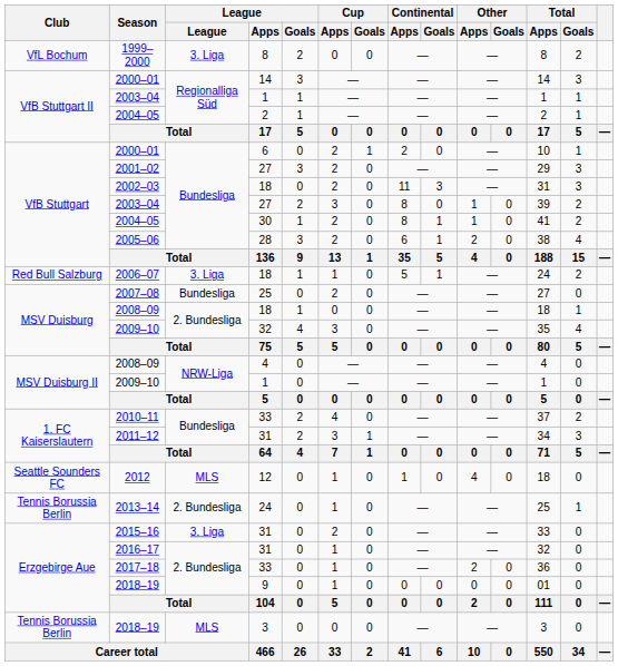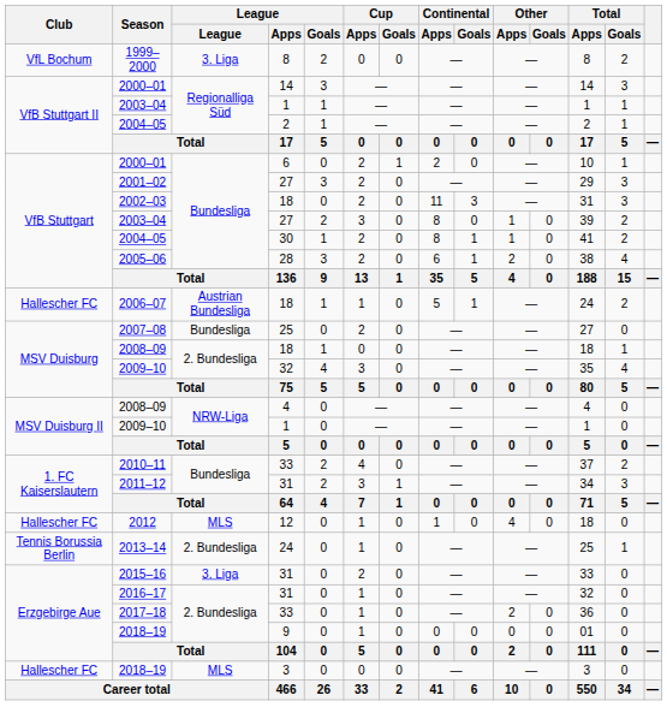 <table class="wikitable" style="text-align:center">
 <tr>
 <th rowspan="2">Club</th>
 <th rowspan="2">Season</th>
 <th colspan="3">League</th>
 <th colspan="2">Cup</th>
 <th colspan="2">Continental</th>
 <th colspan="2">Other</th>
 <th colspan="2">Total</th>
 <th rowspan="2"></th>
 </tr>
 <tr>
 <th>League</th>
 <th>Apps</th>
 <th>Goals</th>
 <th>Apps</th>
 <th>Goals</th>
 <th>Apps</th>
 <th>Goals</th>
 <th>Apps</th>
 <th>Goals</th>
 <th>Apps</th>
 <th>Goals</th>
 </tr>
 <tr>
 <td><a href='#'>VfL Bochum</a></td>
 <td><a href='#'>1999–2000</a></td>
 <td><a href='#'>3. Liga</a></td>
 <td>8</td>
 <td>2</td>
 <td>0</td>
 <td>0</td>
 <td colspan="2">—</td>
 <td colspan="2">—</td>
 <td>8</td>
 <td>2</td>
 <td></td>
 </tr>
 <tr>
 <td rowspan="4"><a href='#'>VfB Stuttgart II</a></td>
 <td><a href='#'>2000–01</a></td>
 <td rowspan="3"><a href='#'>Regionalliga Süd</a></td>
 <td>14</td>
 <td>3</td>
 <td colspan="2">—</td>
 <td colspan="2">—</td>
 <td colspan="2">—</td>
 <td>14</td>
 <td>3</td>
 <td></td>
 </tr>
 <tr>
 <td><a href='#'>2003–04</a></td>
 <td>1</td>
 <td>1</td>
 <td colspan="2">—</td>
 <td colspan="2">—</td>
 <td colspan="2">—</td>
 <td>1</td>
 <td>1</td>
 <td></td>
 </tr>
 <tr>
 <td><a href='#'>2004–05</a></td>
 <td>2</td>
 <td>1</td>
 <td colspan="2">—</td>
 <td colspan="2">—</td>
 <td colspan="2">—</td>
 <td>2</td>
 <td>1</td>
 <td></td>
 </tr>
 <tr>
 <th colspan="2">Total</th>
 <th>17</th>
 <th>5</th>
 <th>0</th>
 <th>0</th>
 <th>0</th>
 <th>0</th>
 <th>0</th>
 <th>0</th>
 <th>17</th>
 <th>5</th>
 <th>—</th>
 </tr>
 <tr>
 <td rowspan="7"><a href='#'>VfB Stuttgart</a></td>
 <td><a href='#'>2000–01</a></td>
 <td rowspan="6"><a href='#'>Bundesliga</a></td>
 <td>6</td>
 <td>0</td>
 <td>2</td>
 <td>1</td>
 <td>2</td>
 <td>0</td>
 <td colspan="2">—</td>
 <td>10</td>
 <td>1</td>
 <td></td>
 </tr>
 <tr>
 <td><a href='#'>2001–02</a></td>
 <td>27</td>
 <td>3</td>
 <td>2</td>
 <td>0</td>
 <td colspan="2">—</td>
 <td colspan="2">—</td>
 <td>29</td>
 <td>3</td>
 <td></td>
 </tr>
 <tr>
 <td><a href='#'>2002–03</a></td>
 <td>18</td>
 <td>0</td>
 <td>2</td>
 <td>0</td>
 <td>11</td>
 <td>3</td>
 <td colspan="2">—</td>
 <td>31</td>
 <td>3</td>
 <td></td>
 </tr>
 <tr>
 <td><a href='#'>2003–04</a></td>
 <td>27</td>
 <td>2</td>
 <td>3</td>
 <td>0</td>
 <td>8</td>
 <td>0</td>
 <td>1</td>
 <td>0</td>
 <td>39</td>
 <td>2</td>
 <td></td>
 </tr>
 <tr>
 <td><a href='#'>2004–05</a></td>
 <td>30</td>
 <td>1</td>
 <td>2</td>
 <td>0</td>
 <td>8</td>
 <td>1</td>
 <td>1</td>
 <td>0</td>
 <td>41</td>
 <td>2</td>
 <td></td>
 </tr>
 <tr>
 <td><a href='#'>2005–06</a></td>
 <td>28</td>
 <td>3</td>
 <td>2</td>
 <td>0</td>
 <td>6</td>
 <td>1</td>
 <td>2</td>
 <td>0</td>
 <td>38</td>
 <td>4</td>
 <td></td>
 </tr>
 <tr>
 <th colspan="2">Total</th>
 <th>136</th>
 <th>9</th>
 <th>13</th>
 <th>1</th>
 <th>35</th>
 <th>5</th>
 <th>4</th>
 <th>0</th>
 <th>188</th>
 <th>15</th>
 <th>—</th>
 </tr>
 <tr>
-<td><a href='#'>Red Bull Salzburg</a></td>
+<td><a href='#'>Hallescher FC</a></td>
 <td><a href='#'>2006–07</a></td>
-<td><a href='#'>3. Liga</a></td>
+<td><a href='#'>Austrian Bundesliga</a></td>
 <td>18</td>
 <td>1</td>
 <td>1</td>
 <td>0</td>
 <td>5</td>
 <td>1</td>
 <td colspan="2">—</td>
 <td>24</td>
 <td>2</td>
 <td></td>
 </tr>
 <tr>
 <td rowspan="4"><a href='#'>MSV Duisburg</a></td>
 <td><a href='#'>2007–08</a></td>
 <td>Bundesliga</td>
 <td>25</td>
 <td>0</td>
 <td>2</td>
 <td>0</td>
 <td colspan="2">—</td>
 <td colspan="2">—</td>
 <td>27</td>
 <td>0</td>
 <td></td>
 </tr>
 <tr>
 <td><a href='#'>2008–09</a></td>
 <td rowspan="2">2. Bundesliga</td>
 <td>18</td>
 <td>1</td>
 <td>0</td>
 <td>0</td>
 <td colspan="2">—</td>
 <td colspan="2">—</td>
 <td>18</td>
 <td>1</td>
 <td></td>
 </tr>
 <tr>
 <td><a href='#'>2009–10</a></td>
 <td>32</td>
 <td>4</td>
 <td>3</td>
 <td>0</td>
 <td colspan="2">—</td>
 <td colspan="2">—</td>
 <td>35</td>
 <td>4</td>
 <td></td>
 </tr>
 <tr>
 <th colspan="2">Total</th>
 <th>75</th>
 <th>5</th>
 <th>5</th>
 <th>0</th>
 <th>0</th>
 <th>0</th>
 <th>0</th>
 <th>0</th>
 <th>80</th>
 <th>5</th>
 <th>—</th>
 </tr>
 <tr>
 <td rowspan="3"><a href='#'>MSV Duisburg II</a></td>
 <td>2008–09</td>
 <td rowspan="2"><a href='#'>NRW-Liga</a></td>
 <td>4</td>
 <td>0</td>
 <td colspan="2">—</td>
 <td colspan="2">—</td>
 <td colspan="2">—</td>
 <td>4</td>
 <td>0</td>
 <td></td>
 </tr>
 <tr>
 <td>2009–10</td>
 <td>1</td>
 <td>0</td>
 <td colspan="2">—</td>
 <td colspan="2">—</td>
 <td colspan="2">—</td>
 <td>1</td>
 <td>0</td>
 <td></td>
 </tr>
 <tr>
 <th colspan="2">Total</th>
 <th>5</th>
 <th>0</th>
 <th>0</th>
 <th>0</th>
 <th>0</th>
 <th>0</th>
 <th>0</th>
 <th>0</th>
 <th>5</th>
 <th>0</th>
 <th>—</th>
 </tr>
 <tr>
 <td rowspan="3"><a href='#'>1. FC Kaiserslautern</a></td>
 <td><a href='#'>2010–11</a></td>
 <td rowspan="2">Bundesliga</td>
 <td>33</td>
 <td>2</td>
 <td>4</td>
 <td>0</td>
 <td colspan="2">—</td>
 <td colspan="2">—</td>
 <td>37</td>
 <td>2</td>
 <td></td>
 </tr>
 <tr>
 <td><a href='#'>2011–12</a></td>
 <td>31</td>
 <td>2</td>
 <td>3</td>
 <td>1</td>
 <td colspan="2">—</td>
 <td colspan="2">—</td>
 <td>34</td>
 <td>3</td>
 <td></td>
 </tr>
 <tr>
 <th colspan="2">Total</th>
 <th>64</th>
 <th>4</th>
 <th>7</th>
 <th>1</th>
 <th>0</th>
 <th>0</th>
 <th>0</th>
 <th>0</th>
 <th>71</th>
 <th>5</th>
 <th>—</th>
 </tr>
 <tr>
-<td><a href='#'>Seattle Sounders FC</a></td>
+<td><a href='#'>Hallescher FC</a></td>
 <td><a href='#'>2012</a></td>
 <td><a href='#'>MLS</a></td>
 <td>12</td>
 <td>0</td>
 <td>1</td>
 <td>0</td>
 <td>1</td>
 <td>0</td>
 <td>4</td>
 <td>0</td>
 <td>18</td>
 <td>0</td>
 <td></td>
 </tr>
 <tr>
 <td><a href='#'>Tennis Borussia Berlin</a></td>
 <td><a href='#'>2013–14</a></td>
 <td>2. Bundesliga</td>
 <td>24</td>
 <td>0</td>
 <td>1</td>
 <td>0</td>
 <td colspan="2">—</td>
 <td colspan="2">—</td>
 <td>25</td>
 <td>1</td>
 <td></td>
 </tr>
 <tr>
 <td rowspan="5"><a href='#'>Erzgebirge Aue</a></td>
 <td><a href='#'>2015–16</a></td>
 <td><a href='#'>3. Liga</a></td>
 <td>31</td>
 <td>0</td>
 <td>2</td>
 <td>0</td>
 <td colspan="2">—</td>
 <td colspan="2">—</td>
 <td>33</td>
 <td>0</td>
 <td></td>
 </tr>
 <tr>
 <td><a href='#'>2016–17</a></td>
 <td rowspan="3">2. Bundesliga</td>
 <td>31</td>
 <td>0</td>
 <td>1</td>
 <td>0</td>
 <td colspan="2">—</td>
 <td colspan="2">—</td>
 <td>32</td>
 <td>0</td>
 <td></td>
 </tr>
 <tr>
 <td><a href='#'>2017–18</a></td>
 <td>33</td>
 <td>0</td>
 <td>1</td>
 <td>0</td>
 <td colspan="2">—</td>
 <td>2</td>
 <td>0</td>
 <td>36</td>
 <td>0</td>
 <td></td>
 </tr>
 <tr>
 <td><a href='#'>2018–19</a></td>
 <td>9</td>
 <td>0</td>
 <td>1</td>
 <td>0</td>
 <td>0</td>
 <td>0</td>
 <td>0</td>
 <td>0</td>
 <td>01</td>
 <td>0</td>
 <td></td>
 </tr>
 <tr>
 <th colspan="2">Total</th>
 <th>104</th>
 <th>0</th>
 <th>5</th>
 <th>0</th>
 <th>0</th>
 <th>0</th>
 <th>2</th>
 <th>0</th>
 <th>111</th>
 <th>0</th>
 <th>—</th>
 </tr>
 <tr>
-<td><a href='#'>Tennis Borussia Berlin</a></td>
+<td><a href='#'>Hallescher FC</a></td>
 <td><a href='#'>2018–19</a></td>
 <td><a href='#'>MLS</a></td>
 <td>3</td>
 <td>0</td>
 <td>0</td>
 <td>0</td>
 <td colspan="2">—</td>
 <td colspan="2">—</td>
 <td>3</td>
 <td>0</td>
 <td></td>
 </tr>
 <tr>
 <th colspan="3">Career total</th>
 <th>466</th>
 <th>26</th>
 <th>33</th>
 <th>2</th>
 <th>41</th>
 <th>6</th>
 <th>10</th>
 <th>0</th>
 <th>550</th>
 <th>34</th>
 <th>—</th>
 </tr>
 </table>
